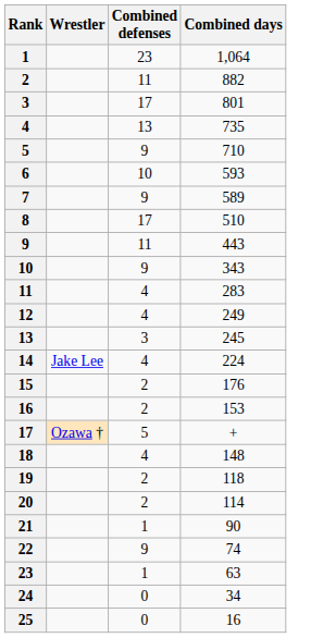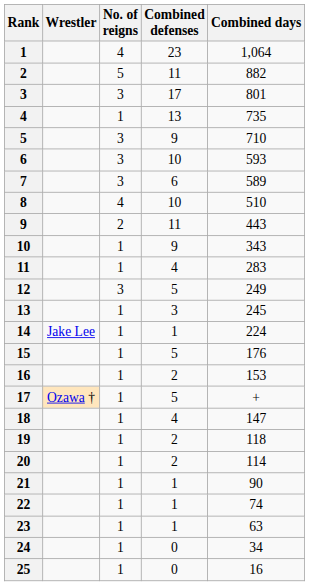 <table class="wikitable sortable" style="text-align: center">
 <tr>
 <th>Rank</th>
 <th>Wrestler</th>
+<th data-sort-type="number">No. of<br>reigns</th>
 <th data-sort-type="number">Combined<br>defenses</th>
 <th data-sort-type="number">Combined days</th>
 </tr>
 <tr>
 <th>1</th>
 <td></td>
+<td>4</td>
 <td>23</td>
 <td>1,064</td>
 </tr>
 <tr>
 <th>2</th>
 <td></td>
+<td>5</td>
 <td>11</td>
 <td>882</td>
 </tr>
 <tr>
 <th>3</th>
 <td></td>
+<td>3</td>
 <td>17</td>
 <td>801</td>
 </tr>
 <tr>
 <th>4</th>
 <td></td>
+<td>1</td>
 <td>13</td>
 <td>735</td>
 </tr>
 <tr>
 <th>5</th>
 <td></td>
+<td>3</td>
 <td>9</td>
 <td>710</td>
 </tr>
 <tr>
 <th>6</th>
 <td></td>
+<td>3</td>
 <td>10</td>
 <td>593</td>
 </tr>
 <tr>
 <th>7</th>
 <td></td>
-<td>9</td>
+<td>3</td>
+<td>6</td>
 <td>589</td>
 </tr>
 <tr>
 <th>8</th>
 <td></td>
-<td>17</td>
+<td>4</td>
+<td>10</td>
 <td>510</td>
 </tr>
 <tr>
 <th>9</th>
 <td></td>
+<td>2</td>
 <td>11</td>
 <td>443</td>
 </tr>
 <tr>
 <th>10</th>
 <td></td>
+<td>1</td>
 <td>9</td>
 <td>343</td>
 </tr>
 <tr>
 <th>11</th>
 <td></td>
+<td>1</td>
 <td>4</td>
 <td>283</td>
 </tr>
 <tr>
 <th>12</th>
 <td></td>
-<td>4</td>
+<td>3</td>
+<td>5</td>
 <td>249</td>
 </tr>
 <tr>
 <th>13</th>
 <td></td>
+<td>1</td>
 <td>3</td>
 <td>245</td>
 </tr>
 <tr>
 <th>14</th>
 <td><a href='#'>Jake Lee</a></td>
-<td>4</td>
+<td>1</td>
+<td>1</td>
 <td>224</td>
 </tr>
 <tr>
 <th>15</th>
 <td></td>
-<td>2</td>
+<td>1</td>
+<td>5</td>
 <td>176</td>
 </tr>
 <tr>
 <th>16</th>
 <td></td>
+<td>1</td>
 <td>2</td>
 <td>153</td>
 </tr>
 <tr>
 <th>17</th>
 <td style="background-color:#ffe6bd"><a href='#'>Ozawa</a> †</td>
+<td>1</td>
 <td>5</td>
 <td>+</td>
 </tr>
 <tr>
 <th>18</th>
 <td></td>
+<td>1</td>
 <td>4</td>
-<td>148</td>
+<td>147</td>
 </tr>
 <tr>
 <th>19</th>
 <td></td>
+<td>1</td>
 <td>2</td>
 <td>118</td>
 </tr>
 <tr>
 <th>20</th>
 <td></td>
+<td>1</td>
 <td>2</td>
 <td>114</td>
 </tr>
 <tr>
 <th>21</th>
 <td></td>
 <td>1</td>
+<td>1</td>
 <td>90</td>
 </tr>
 <tr>
 <th>22</th>
 <td></td>
-<td>9</td>
+<td>1</td>
+<td>1</td>
 <td>74</td>
 </tr>
 <tr>
 <th>23</th>
 <td></td>
 <td>1</td>
+<td>1</td>
 <td>63</td>
 </tr>
 <tr>
 <th>24</th>
 <td></td>
+<td>1</td>
 <td>0</td>
 <td>34</td>
 </tr>
 <tr>
 <th>25</th>
 <td></td>
+<td>1</td>
 <td>0</td>
 <td>16</td>
 </tr>
 </table>
